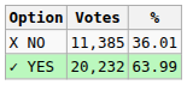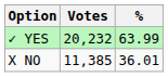 <table class="wikitable">
 <tr>
 <th>Option</th>
 <th>Votes</th>
 <th>%</th>
 </tr>
 <tr>
+<td style=background:#bbf8be>✓ YES</td>
+<td style=background:#bbf8be>20,232</td>
+<td style=background:#bbf8be>63.99</td>
+</tr>
+<tr>
 <td>X NO</td>
 <td>11,385</td>
 <td>36.01</td>
 </tr>
-<tr>
-<td style=background:#bbf8be>✓ YES</td>
-<td style=background:#bbf8be>20,232</td>
-<td style=background:#bbf8be>63.99</td>
-</tr>
 </table>
